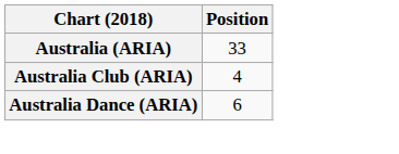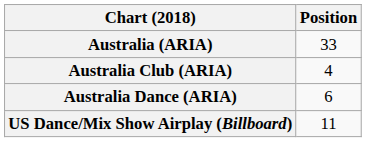 <table class="wikitable sortable plainrowheaders" style="text-align:center">
 <tr>
 <th scope="col">Chart (2018)</th>
 <th scope="col">Position</th>
 </tr>
 <tr>
 <th scope="row">Australia (ARIA)</th>
 <td>33</td>
 </tr>
 <tr>
 <th scope="row">Australia Club (ARIA)</th>
 <td>4</td>
 </tr>
 <tr>
 <th scope="row">Australia Dance (ARIA)</th>
 <td>6</td>
 </tr>
+<tr>
+<th scope="row">US Dance/Mix Show Airplay (<em>Billboard</em>)</th>
+<td>11</td>
+</tr>
 </table>
